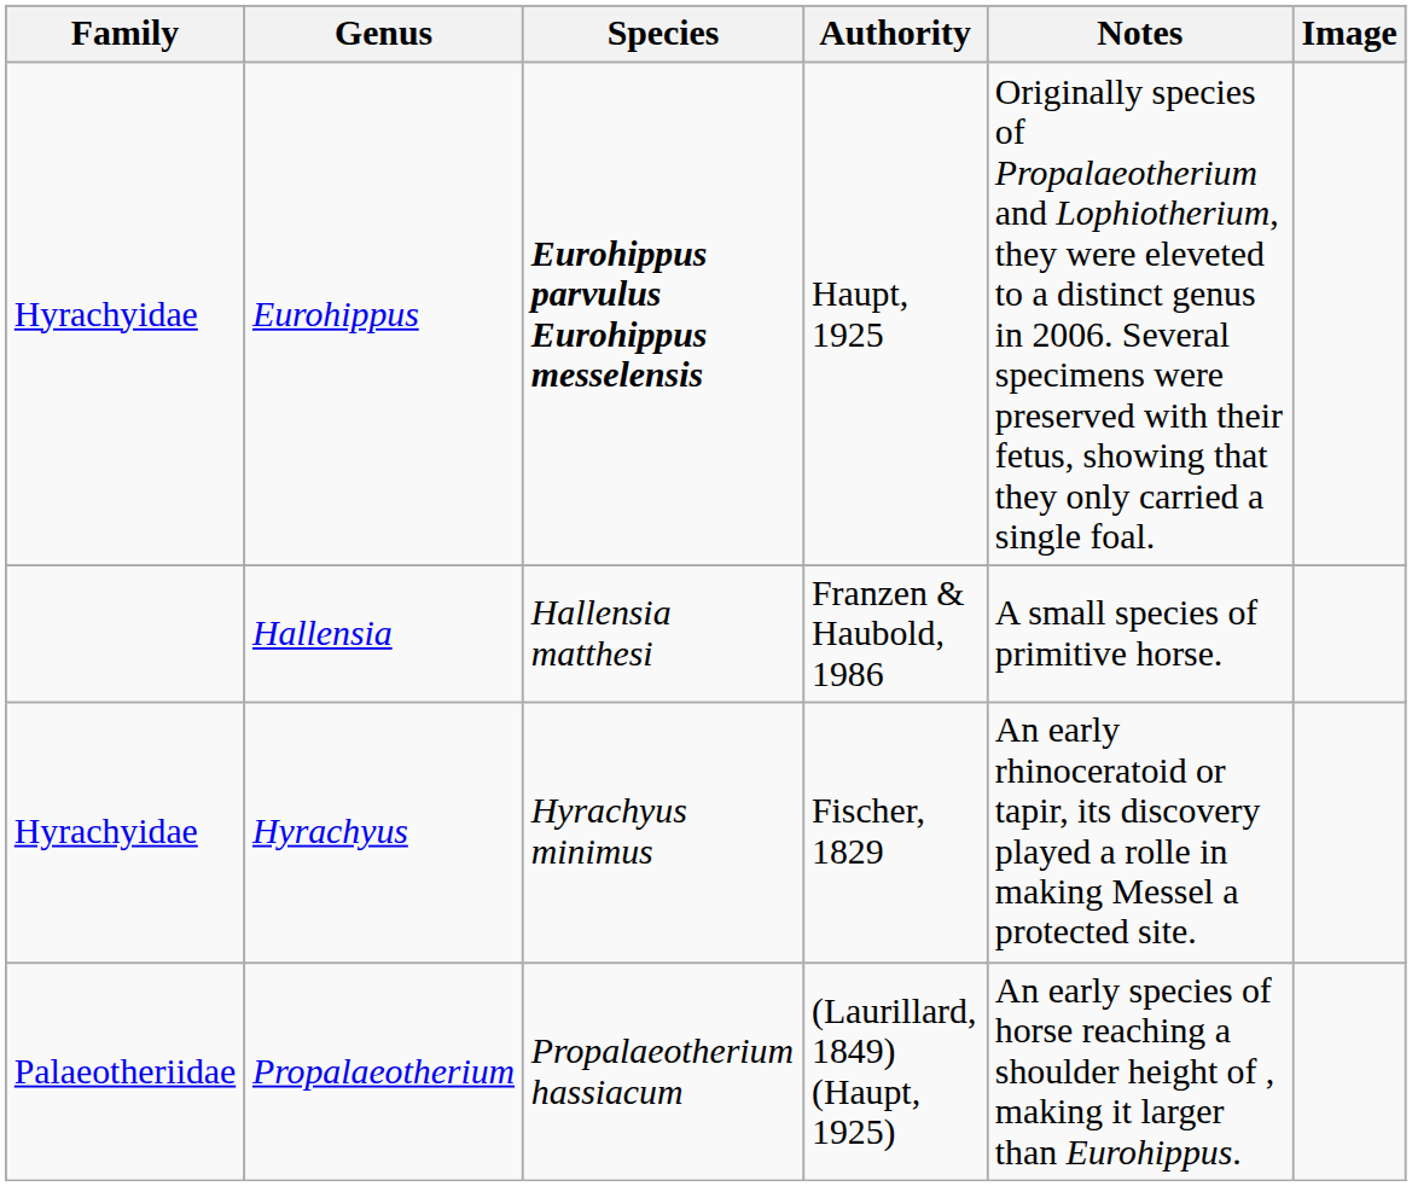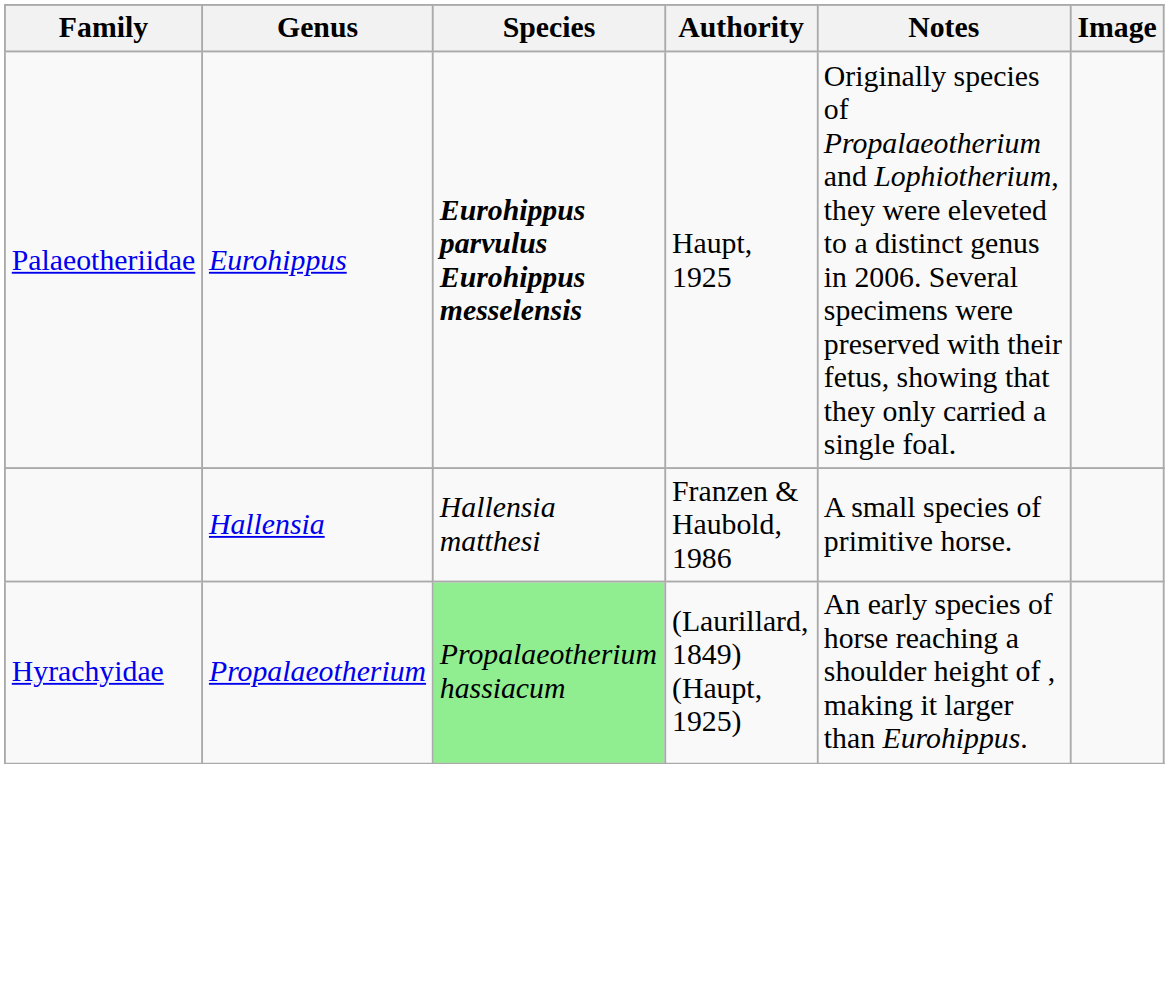 <table class="wikitable" align="center" width="100%">
 <tr>
 <th>Family</th>
 <th>Genus</th>
 <th>Species</th>
 <th>Authority</th>
 <th>Notes</th>
 <th>Image</th>
 </tr>
 <tr>
-<td><a href='#'>Hyrachyidae</a></td>
+<td><a href='#'>Palaeotheriidae</a></td>
 <td><em><a href='#'>Eurohippus</a></em></td>
 <td><strong><em>Eurohippus parvulus</em><br><em>Eurohippus messelensis</em></strong></td>
 <td>Haupt, 1925</td>
 <td>Originally species of <em>Propalaeotherium</em> and <em>Lophiotherium</em>, they were eleveted to a distinct genus in 2006. Several specimens were preserved with their fetus, showing that they only carried a single foal.</td>
 <td></td>
 </tr>
 <tr>
 <td></td>
 <td><em><a href='#'>Hallensia</a></em></td>
 <td><em>Hallensia matthesi</em></td>
 <td>Franzen & Haubold, 1986</td>
 <td>A small species of primitive horse.</td>
 <td></td>
 </tr>
 <tr>
 <td><a href='#'>Hyrachyidae</a></td>
-<td><em><a href='#'>Hyrachyus</a></em></td>
-<td><em>Hyrachyus minimus</em> </td>
-<td>Fischer, 1829</td>
-<td>An early rhinoceratoid or tapir, its discovery played a rolle in making Messel a protected site.</td>
-<td></td>
-</tr>
-<tr>
-<td><a href='#'>Palaeotheriidae</a></td>
 <td><em><a href='#'>Propalaeotherium</a></em></td>
-<td><em>Propalaeotherium hassiacum</em></td>
+<td style="background: lightgreen;"><em>Propalaeotherium hassiacum</em></td>
 <td>(Laurillard, 1849)<br>(Haupt, 1925)</td>
 <td>An early species of horse reaching a shoulder height of , making it larger than <em>Eurohippus</em>.</td>
 <td></td>
 </tr>
 <tr>
 </tr>
 </table>
